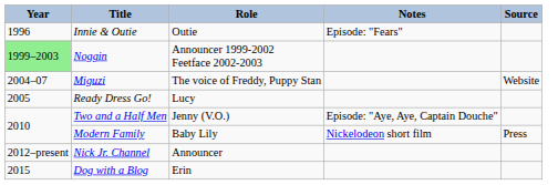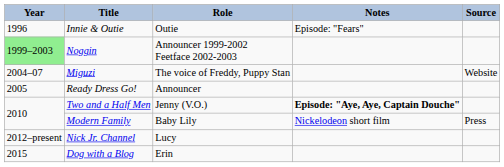 <table class="wikitable sortable plainrowheaders">
 <tr>
 <th style="background:#b0c4de;">Year </th>
 <th style="background:#b0c4de;">Title</th>
 <th style="background:#b0c4de;">Role </th>
 <th style="background:#b0c4de;" class="unsortable">Notes </th>
 <th style="background:#b0c4de;" class="unsortable">Source</th>
 </tr>
 <tr>
 <td>1996</td>
 <td><em>Innie & Outie</em></td>
 <td>Outie</td>
 <td>Episode: "Fears"</td>
 <td></td>
 </tr>
 <tr>
 <td style="background: lightgreen;">1999–2003</td>
 <td><em><a href='#'>Noggin</a></em></td>
 <td>Announcer 1999-2002<br>Feetface 2002-2003</td>
 <td></td>
 <td></td>
 </tr>
 <tr>
 <td>2004–07</td>
 <td><em><a href='#'>Miguzi</a></em></td>
 <td>The voice of Freddy, Puppy Stan</td>
 <td></td>
 <td>Website</td>
 </tr>
 <tr>
 <td>2005</td>
 <td><em>Ready Dress Go!</em></td>
-<td>Lucy</td>
+<td>Announcer</td>
 <td></td>
 </tr>
 <tr>
 <td rowspan="2">2010</td>
 <td><em><a href='#'>Two and a Half Men</a></em></td>
 <td>Jenny (V.O.)</td>
-<td>Episode: "Aye, Aye, Captain Douche"</td>
+<td><strong>Episode: "Aye, Aye, Captain Douche"</strong></td>
 <td></td>
 </tr>
 <tr>
 <td><em><a href='#'>Modern Family</a></em></td>
 <td>Baby Lily</td>
 <td><a href='#'>Nickelodeon</a> short film</td>
 <td>Press</td>
 </tr>
 <tr>
 <td>2012–present</td>
 <td><em><a href='#'>Nick Jr. Channel</a></em></td>
-<td>Announcer</td>
+<td>Lucy</td>
 <td></td>
 <td></td>
 </tr>
 <tr>
 <td>2015</td>
 <td><em><a href='#'>Dog with a Blog</a></em></td>
 <td>Erin</td>
 <td></td>
 <td></td>
 </tr>
 </table>
